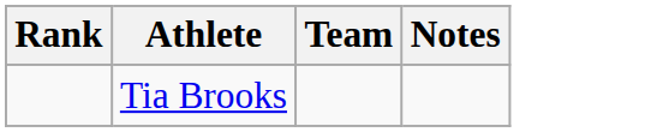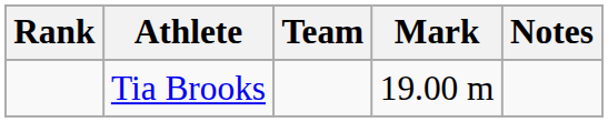 <table class="wikitable sortable">
 <tr>
 <th>Rank</th>
 <th>Athlete</th>
 <th>Team</th>
+<th>Mark</th>
 <th>Notes</th>
 </tr>
 <tr>
 <td align=center></td>
 <td><a href='#'>Tia Brooks</a></td>
 <td></td>
+<td>19.00 m</td>
 <td></td>
 </tr>
 </table>
